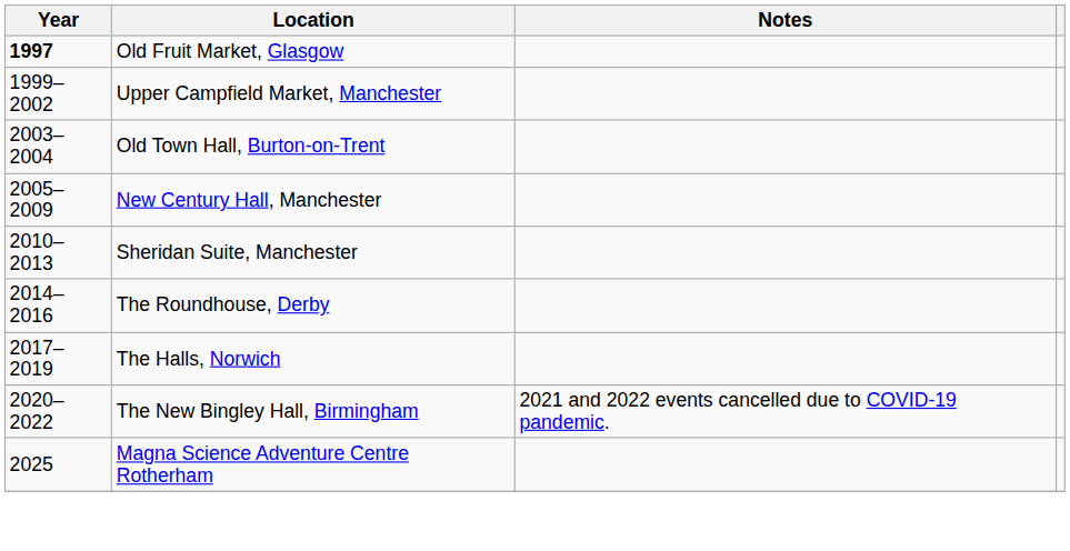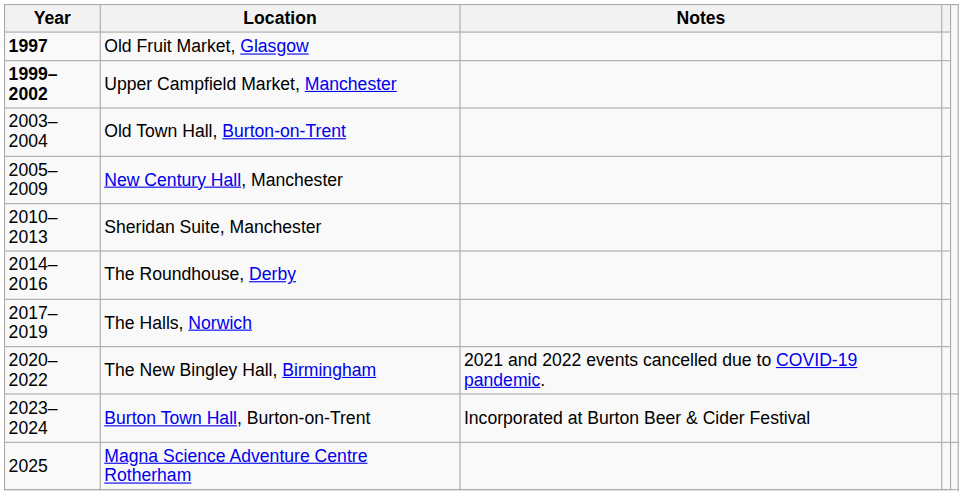 <table class="wikitable sortable">
 <tr>
 <th>Year</th>
 <th>Location</th>
 <th class="unsortable">Notes</th>
 <th class="unsortable"></th>
 </tr>
 <tr>
 <td><strong>1997</strong></td>
 <td>Old Fruit Market, <a href='#'>Glasgow</a></td>
 <td></td>
 <td></td>
 </tr>
 <tr>
-<td>1999–2002</td>
+<td><strong>1999–2002</strong></td>
 <td>Upper Campfield Market, <a href='#'>Manchester</a></td>
 <td></td>
 <td></td>
 </tr>
 <tr>
 <td>2003–2004</td>
 <td>Old Town Hall, <a href='#'>Burton-on-Trent</a></td>
 <td></td>
 <td></td>
 </tr>
 <tr>
 <td>2005–2009</td>
 <td><a href='#'>New Century Hall</a>, Manchester</td>
 <td></td>
 <td></td>
 </tr>
 <tr>
 <td>2010–2013</td>
 <td>Sheridan Suite, Manchester</td>
 <td></td>
 <td></td>
 </tr>
 <tr>
 <td>2014–2016</td>
 <td>The Roundhouse, <a href='#'>Derby</a></td>
 <td></td>
 <td></td>
 </tr>
 <tr>
 <td>2017–2019</td>
 <td>The Halls, <a href='#'>Norwich</a></td>
 <td></td>
 <td></td>
 </tr>
 <tr>
 <td>2020–2022</td>
 <td>The New Bingley Hall, <a href='#'>Birmingham</a></td>
 <td>2021 and 2022 events cancelled due to <a href='#'>COVID-19 pandemic</a>.</td>
 <td></td>
 </tr>
 <tr>
+<td>2023–2024</td>
+<td><a href='#'>Burton Town Hall</a>, Burton-on-Trent</td>
+<td>Incorporated at Burton Beer & Cider Festival</td>
+<td></td>
+<td></td>
+</tr>
+<tr>
 <td>2025</td>
 <td><a href='#'>Magna Science Adventure Centre</a> <a href='#'>Rotherham</a></td>
 <td></td>
 <td></td>
 </tr>
 <tr>
 </tr>
 </table>
